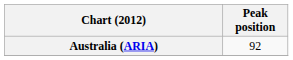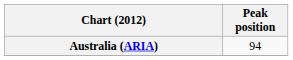 <table class="wikitable sortable plainrowheaders" style="text-align:center">
 <tr>
 <th scope="col" style="width:18em;">Chart (2012)</th>
 <th scope="col" style="width:5em;">Peak<br>position</th>
 </tr>
 <tr>
 <th scope="row">Australia (<a href='#'>ARIA</a>)</th>
-<td>92</td>
+<td>94</td>
 </tr>
 <tr>
 </tr>
 <tr>
 </tr>
 <tr>
 </tr>
 <tr>
 </tr>
 <tr>
 </tr>
 <tr>
 </tr>
 </table>
